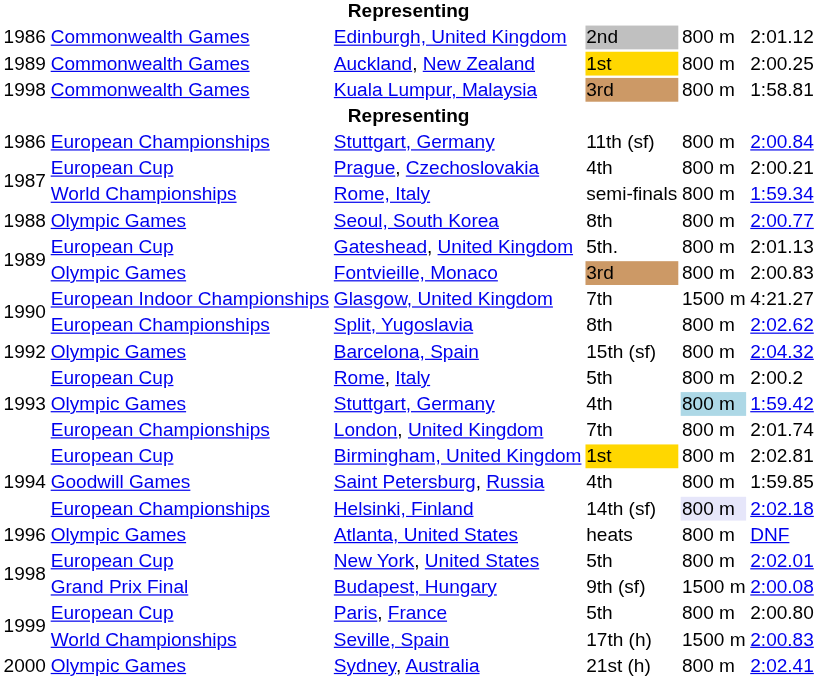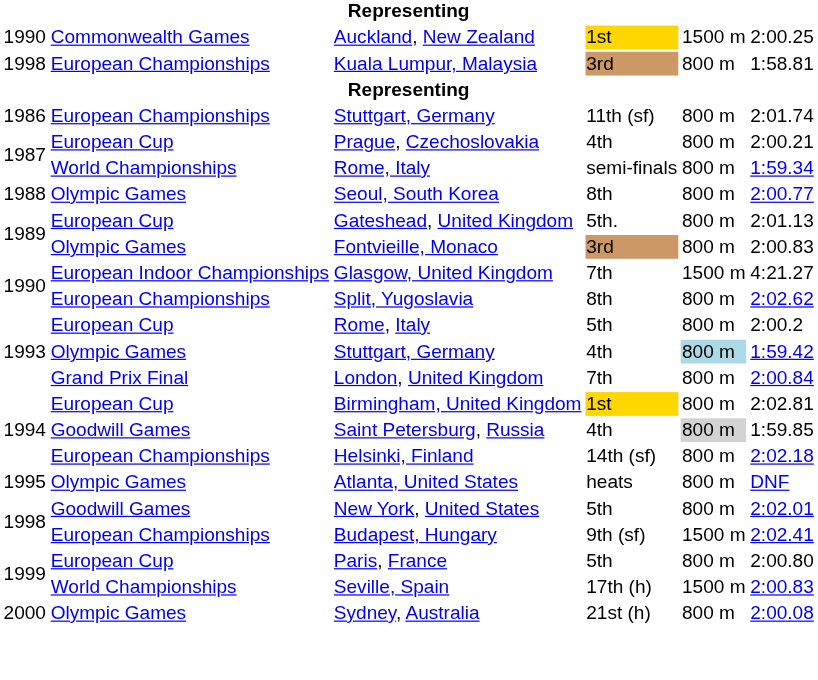 <table>
 <tr>
 <th colspan="6">Representing </th>
 </tr>
 <tr>
-<td>1986</td>
-<td><a href='#'>Commonwealth Games</a></td>
-<td><a href='#'>Edinburgh, United Kingdom</a></td>
-<td style="background:silver;">2nd</td>
-<td>800 m</td>
-<td>2:01.12</td>
-</tr>
-<tr>
-<td>1989</td>
+<td>1990</td>
 <td><a href='#'>Commonwealth Games</a></td>
 <td><a href='#'>Auckland</a>, <a href='#'>New Zealand</a></td>
 <td style="background:gold;">1st</td>
-<td>800 m</td>
+<td>1500 m</td>
 <td>2:00.25</td>
 </tr>
 <tr>
 <td>1998</td>
-<td><a href='#'>Commonwealth Games</a></td>
+<td><a href='#'>European Championships</a></td>
 <td><a href='#'>Kuala Lumpur, Malaysia</a></td>
 <td style="background:#c96;">3rd</td>
 <td>800 m</td>
 <td>1:58.81</td>
 </tr>
 <tr>
 <th colspan="6">Representing </th>
 </tr>
 <tr>
 <td>1986</td>
 <td><a href='#'>European Championships</a></td>
 <td><a href='#'>Stuttgart, Germany</a></td>
 <td>11th (sf)</td>
 <td>800 m</td>
-<td><a href='#'>2:00.84</a></td>
+<td>2:01.74</td>
 </tr>
 <tr>
 <td rowspan=2>1987</td>
 <td><a href='#'>European Cup</a></td>
 <td><a href='#'>Prague</a>, <a href='#'>Czechoslovakia</a></td>
 <td>4th</td>
 <td>800 m</td>
 <td>2:00.21</td>
 </tr>
 <tr>
 <td><a href='#'>World Championships</a></td>
 <td><a href='#'>Rome, Italy</a></td>
 <td>semi-finals</td>
 <td>800 m</td>
 <td><a href='#'>1:59.34</a></td>
 </tr>
 <tr>
 <td>1988</td>
 <td><a href='#'>Olympic Games</a></td>
 <td><a href='#'>Seoul, South Korea</a></td>
 <td>8th</td>
 <td>800 m</td>
 <td><a href='#'>2:00.77</a></td>
 </tr>
 <tr>
 <td rowspan=2>1989</td>
 <td><a href='#'>European Cup</a></td>
 <td><a href='#'>Gateshead</a>, <a href='#'>United Kingdom</a></td>
 <td>5th.</td>
 <td>800 m</td>
 <td>2:01.13</td>
 </tr>
 <tr>
 <td><a href='#'>Olympic Games</a></td>
 <td><a href='#'>Fontvieille, Monaco</a></td>
 <td bgcolor=cc9966>3rd</td>
 <td>800 m</td>
 <td>2:00.83</td>
 </tr>
 <tr>
 <td rowspan=2>1990</td>
 <td><a href='#'>European Indoor Championships</a></td>
 <td><a href='#'>Glasgow, United Kingdom</a></td>
 <td>7th</td>
 <td>1500 m</td>
 <td>4:21.27</td>
 </tr>
 <tr>
 <td><a href='#'>European Championships</a></td>
 <td><a href='#'>Split, Yugoslavia</a></td>
 <td>8th</td>
 <td>800 m</td>
 <td><a href='#'>2:02.62</a></td>
 </tr>
 <tr>
-<td>1992</td>
-<td><a href='#'>Olympic Games</a></td>
-<td><a href='#'>Barcelona, Spain</a></td>
-<td>15th (sf)</td>
-<td>800 m</td>
-<td><a href='#'>2:04.32</a></td>
-</tr>
-<tr>
 <td rowspan=3>1993</td>
 <td><a href='#'>European Cup</a></td>
 <td><a href='#'>Rome</a>, <a href='#'>Italy</a></td>
 <td>5th</td>
 <td>800 m</td>
 <td>2:00.2</td>
 </tr>
 <tr>
 <td><a href='#'>Olympic Games</a></td>
 <td><a href='#'>Stuttgart, Germany</a></td>
 <td>4th</td>
 <td style="background: lightblue;">800 m</td>
 <td><a href='#'>1:59.42</a></td>
 </tr>
 <tr>
-<td><a href='#'>European Championships</a></td>
+<td><a href='#'>Grand Prix Final</a></td>
 <td><a href='#'>London</a>, <a href='#'>United Kingdom</a></td>
 <td>7th</td>
 <td>800 m</td>
-<td>2:01.74</td>
+<td><a href='#'>2:00.84</a></td>
 </tr>
 <tr>
 <td rowspan=3>1994</td>
 <td><a href='#'>European Cup</a></td>
 <td><a href='#'>Birmingham, United Kingdom</a></td>
 <td style="background:gold;">1st</td>
 <td>800 m</td>
 <td>2:02.81</td>
 </tr>
 <tr>
 <td><a href='#'>Goodwill Games</a></td>
 <td><a href='#'>Saint Petersburg</a>, <a href='#'>Russia</a></td>
 <td>4th</td>
-<td>800 m</td>
+<td style="background: lightgrey;">800 m</td>
 <td>1:59.85</td>
 </tr>
 <tr>
 <td><a href='#'>European Championships</a></td>
 <td><a href='#'>Helsinki, Finland</a></td>
 <td>14th (sf)</td>
-<td style="background: lavender;">800 m</td>
+<td>800 m</td>
 <td><a href='#'>2:02.18</a></td>
 </tr>
 <tr>
-<td>1996</td>
+<td>1995</td>
 <td><a href='#'>Olympic Games</a></td>
 <td><a href='#'>Atlanta, United States</a></td>
 <td>heats</td>
 <td>800 m</td>
 <td><a href='#'>DNF</a></td>
 </tr>
 <tr>
 <td rowspan=2>1998</td>
-<td><a href='#'>European Cup</a></td>
+<td><a href='#'>Goodwill Games</a></td>
 <td><a href='#'>New York</a>, <a href='#'>United States</a></td>
 <td>5th</td>
 <td>800 m</td>
 <td><a href='#'>2:02.01</a></td>
 </tr>
 <tr>
-<td><a href='#'>Grand Prix Final</a></td>
+<td><a href='#'>European Championships</a></td>
 <td><a href='#'>Budapest, Hungary</a></td>
 <td>9th (sf)</td>
 <td>1500 m</td>
-<td><a href='#'>2:00.08</a></td>
+<td><a href='#'>2:02.41</a></td>
 </tr>
 <tr>
 <td rowspan=2>1999</td>
 <td><a href='#'>European Cup</a></td>
 <td><a href='#'>Paris</a>, <a href='#'>France</a></td>
 <td>5th</td>
 <td>800 m</td>
 <td>2:00.80</td>
 </tr>
 <tr>
 <td><a href='#'>World Championships</a></td>
 <td><a href='#'>Seville, Spain</a></td>
 <td>17th (h)</td>
 <td>1500 m</td>
 <td><a href='#'>2:00.83</a></td>
 </tr>
 <tr>
 <td>2000</td>
 <td><a href='#'>Olympic Games</a></td>
 <td><a href='#'>Sydney</a>, <a href='#'>Australia</a></td>
 <td>21st (h)</td>
 <td>800 m</td>
-<td><a href='#'>2:02.41</a></td>
+<td><a href='#'>2:00.08</a></td>
 </tr>
 <tr>
 </tr>
 </table>
